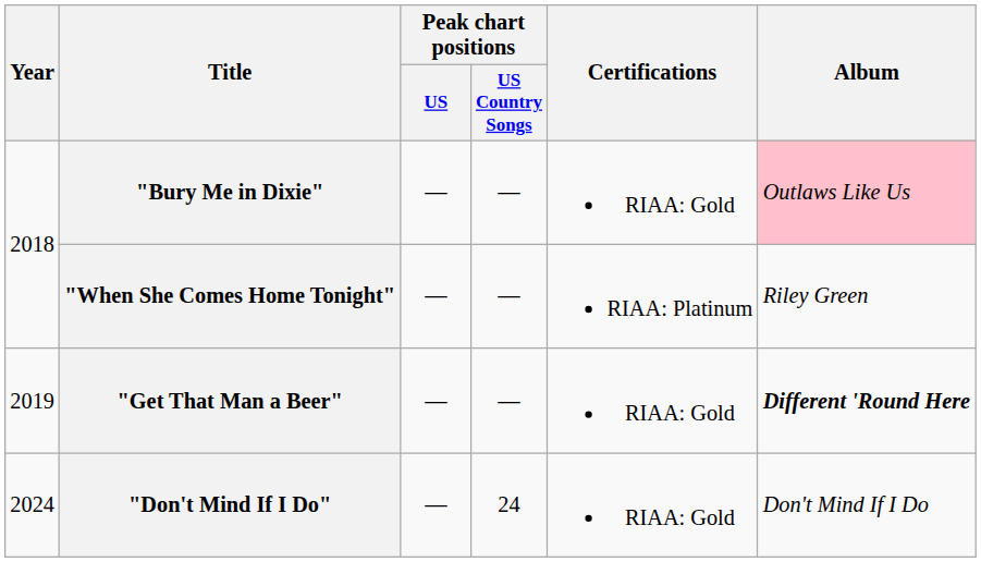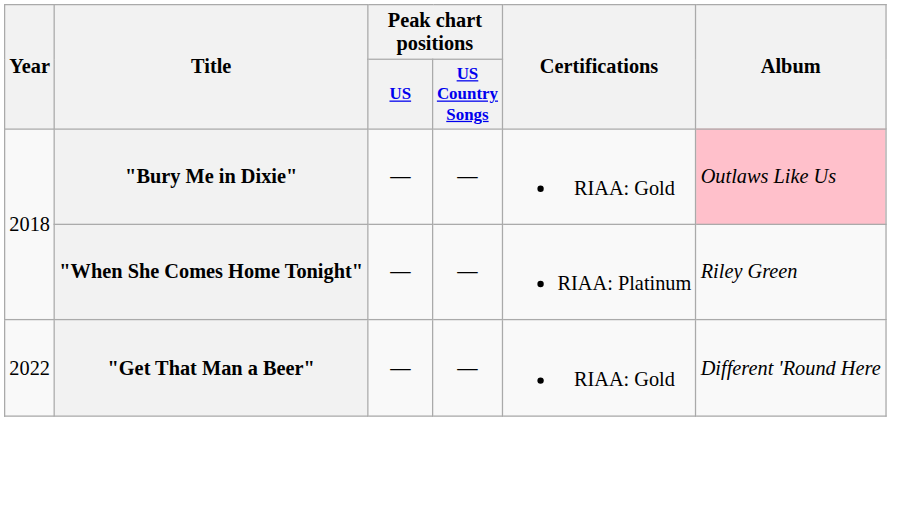 <table class="wikitable plainrowheaders" style="text-align:center;">
 <tr>
 <th scope="col" rowspan="2">Year</th>
 <th scope="col" rowspan="2">Title</th>
 <th colspan="2" scope="col">Peak chart positions</th>
 <th scope="col" rowspan="2">Certifications</th>
 <th scope="col" rowspan="2">Album</th>
 </tr>
 <tr style="font-size:smaller;">
 <th scope="col" width="45"><a href='#'>US</a><br></th>
 <th scope="col" width="45"><a href='#'>US Country Songs</a><br></th>
 </tr>
 <tr>
 <td rowspan="2">2018</td>
 <th scope="row">"Bury Me in Dixie"</th>
 <td>—</td>
 <td>—</td>
 <td><br><ul><li>RIAA: Gold</li></ul></td>
 <td align="left" style="background: pink;"><em>Outlaws Like Us</em></td>
 </tr>
 <tr>
 <th scope="row">"When She Comes Home Tonight"</th>
 <td>—</td>
 <td>—</td>
 <td><br><ul><li>RIAA: Platinum</li></ul></td>
 <td align="left"><em>Riley Green</em></td>
 </tr>
 <tr>
-<td>2019</td>
+<td>2022</td>
 <th scope="row">"Get That Man a Beer"</th>
 <td>—</td>
 <td>—</td>
 <td><br><ul><li>RIAA: Gold</li></ul></td>
-<td><strong><em>Different 'Round Here</em></strong></td>
-</tr>
-<tr>
-<td>2024</td>
-<th scope="row">"Don't Mind If I Do"<br></th>
-<td>—</td>
-<td>24</td>
-<td><br><ul><li>RIAA: Gold</li></ul></td>
-<td align="left"><em>Don't Mind If I Do</em></td>
+<td><em>Different 'Round Here</em></td>
 </tr>
 </table>
